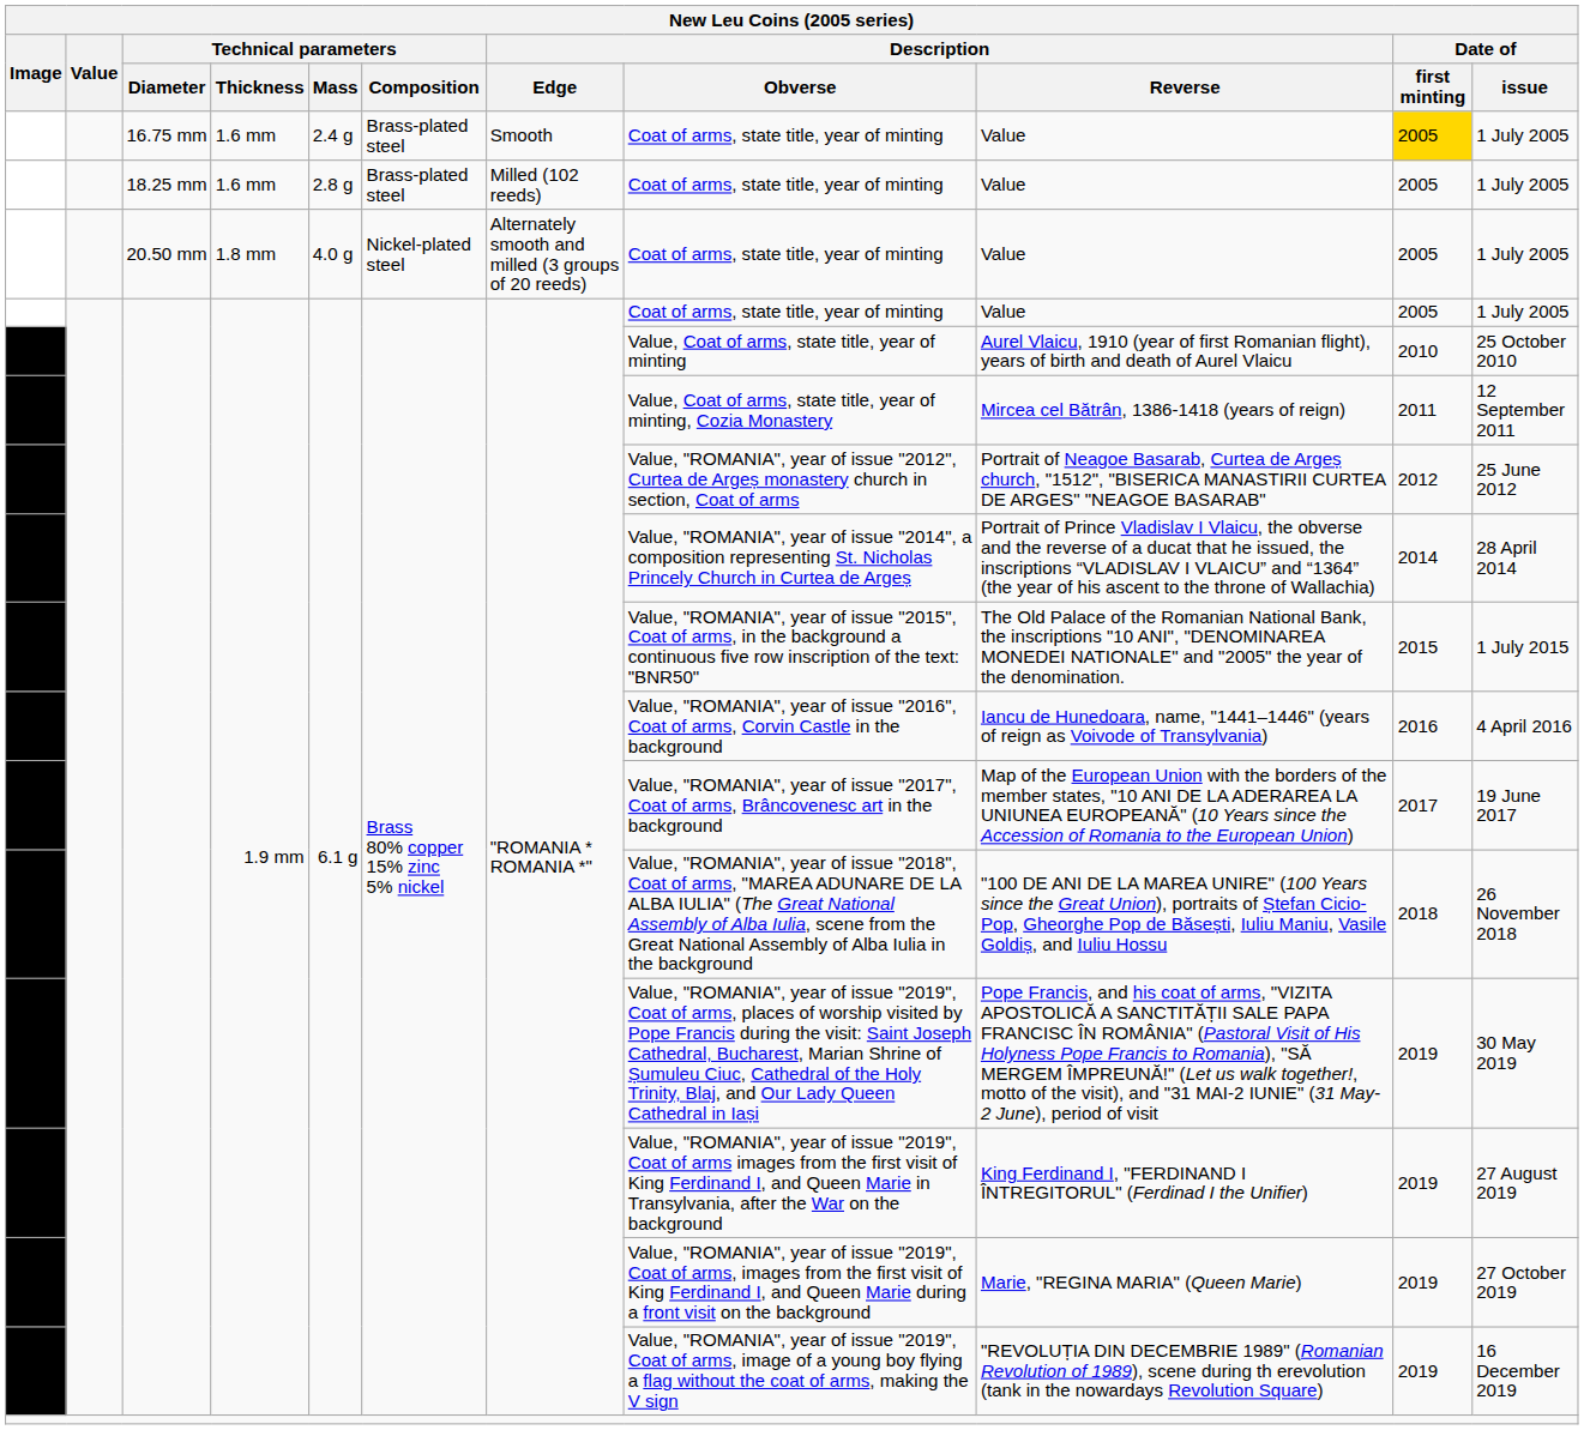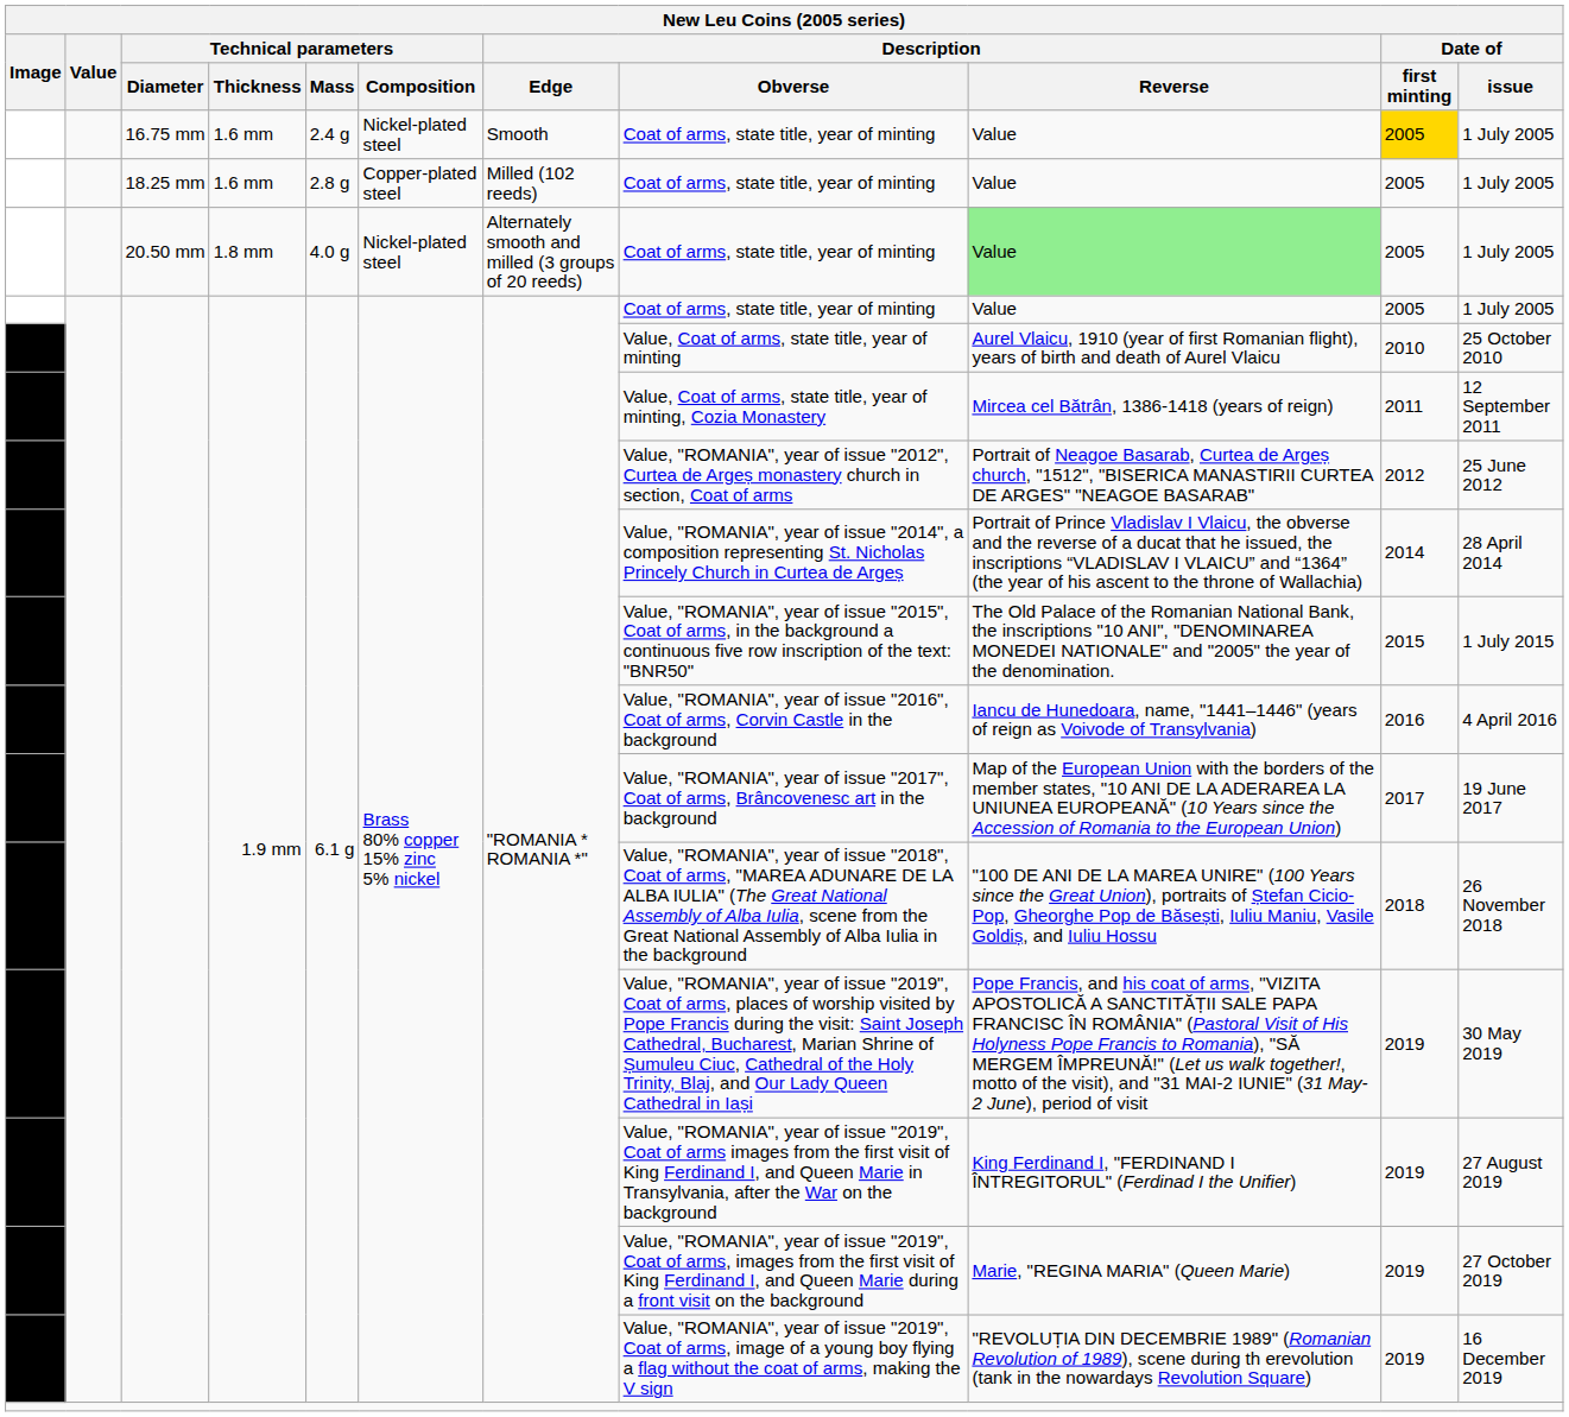 <table class="wikitable" style="font-size: 90%">
 <tr>
 <th colspan="11">New Leu Coins (2005 series)</th>
 </tr>
 <tr>
 <th rowspan="2">Image</th>
 <th rowspan="2">Value</th>
 <th colspan="4">Technical parameters</th>
 <th colspan="3">Description</th>
 <th colspan="2">Date of</th>
 </tr>
 <tr>
 <th>Diameter</th>
 <th>Thickness</th>
 <th>Mass</th>
 <th>Composition</th>
 <th>Edge</th>
 <th>Obverse</th>
 <th>Reverse</th>
 <th>first minting</th>
 <th>issue</th>
 </tr>
 <tr>
 <td align="center" bgcolor="white"></td>
 <td></td>
 <td>16.75 mm</td>
 <td>1.6 mm</td>
 <td>2.4 g</td>
-<td>Brass-plated steel</td>
+<td>Nickel-plated steel</td>
 <td>Smooth</td>
 <td><a href='#'>Coat of arms</a>, state title, year of minting</td>
 <td>Value</td>
 <td style="background: gold;">2005</td>
 <td>1 July 2005</td>
 </tr>
 <tr>
 <td align="center" bgcolor="white"></td>
 <td></td>
 <td>18.25 mm</td>
 <td>1.6 mm</td>
 <td>2.8 g</td>
-<td>Brass-plated steel</td>
+<td>Copper-plated steel</td>
 <td>Milled (102 reeds)</td>
 <td><a href='#'>Coat of arms</a>, state title, year of minting</td>
 <td>Value</td>
 <td>2005</td>
 <td>1 July 2005</td>
 </tr>
 <tr>
 <td align="center" bgcolor="white"></td>
 <td></td>
 <td>20.50 mm</td>
 <td>1.8 mm</td>
 <td>4.0 g</td>
 <td>Nickel-plated steel</td>
 <td>Alternately smooth and milled (3 groups of 20 reeds)</td>
 <td><a href='#'>Coat of arms</a>, state title, year of minting</td>
-<td>Value</td>
+<td style="background: lightgreen;">Value</td>
 <td>2005</td>
 <td>1 July 2005</td>
 </tr>
 <tr>
 <td align="center" bgcolor="white"></td>
 <td rowspan="13" align="right" ></td>
 <td rowspan="13" align="right" ></td>
 <td rowspan="13" align="right" >1.9 mm</td>
 <td rowspan="13" align="right" >6.1 g</td>
 <td rowspan="13" ><a href='#'>Brass</a><br>80% <a href='#'>copper</a><br>15% <a href='#'>zinc</a><br>5% <a href='#'>nickel</a></td>
 <td rowspan="13" >"ROMANIA * ROMANIA *"</td>
 <td><a href='#'>Coat of arms</a>, state title, year of minting</td>
 <td>Value</td>
 <td>2005</td>
 <td>1 July 2005</td>
 </tr>
 <tr>
 <td align="center" bgcolor="#000000"></td>
 <td>Value, <a href='#'>Coat of arms</a>, state title, year of minting</td>
 <td><a href='#'>Aurel Vlaicu</a>, 1910 (year of first Romanian flight), years of birth and death of Aurel Vlaicu</td>
 <td>2010</td>
 <td>25 October 2010</td>
 </tr>
 <tr>
 <td align="center" bgcolor="#000000"></td>
 <td>Value, <a href='#'>Coat of arms</a>, state title, year of minting, <a href='#'>Cozia Monastery</a></td>
 <td><a href='#'>Mircea cel Bătrân</a>, 1386-1418 (years of reign)</td>
 <td>2011</td>
 <td>12 September 2011</td>
 </tr>
 <tr>
 <td align="center" bgcolor="#000000"></td>
 <td>Value, "ROMANIA", year of issue "2012", <a href='#'>Curtea de Argeș monastery</a> church in section, <a href='#'>Coat of arms</a></td>
 <td>Portrait of <a href='#'>Neagoe Basarab</a>, <a href='#'>Curtea de Argeș church</a>, "1512", "BISERICA MANASTIRII CURTEA DE ARGES" "NEAGOE BASARAB"</td>
 <td>2012</td>
 <td>25 June 2012</td>
 </tr>
 <tr>
 <td align="center" bgcolor="#000000"></td>
 <td>Value, "ROMANIA", year of issue "2014", a composition representing <a href='#'>St. Nicholas Princely Church in Curtea de Argeș</a></td>
 <td>Portrait of Prince <a href='#'>Vladislav I Vlaicu</a>, the obverse and the reverse of a ducat that he issued, the inscriptions “VLADISLAV I VLAICU” and “1364” (the year of his ascent to the throne of Wallachia)</td>
 <td>2014</td>
 <td>28 April 2014</td>
 </tr>
 <tr>
 <td align="center" bgcolor="#000000"></td>
 <td>Value, "ROMANIA", year of issue "2015",  <a href='#'>Coat of arms</a>, in the background a continuous five row inscription of the text: "BNR50"</td>
 <td>The Old Palace of the Romanian National Bank, the inscriptions "10 ANI", "DENOMINAREA MONEDEI NATIONALE" and "2005" the year of the denomination.</td>
 <td>2015</td>
 <td>1 July 2015</td>
 </tr>
 <tr>
 <td align="center" bgcolor="#000000"></td>
 <td>Value, "ROMANIA", year of issue "2016",  <a href='#'>Coat of arms</a>, <a href='#'>Corvin Castle</a> in the background</td>
 <td><a href='#'>Iancu de Hunedoara</a>, name, "1441–1446" (years of reign as <a href='#'>Voivode of Transylvania</a>)</td>
 <td>2016</td>
 <td>4 April 2016</td>
 </tr>
 <tr>
 <td align="center" bgcolor="#000000"></td>
 <td>Value, "ROMANIA", year of issue "2017",  <a href='#'>Coat of arms</a>, <a href='#'>Brâncovenesc art</a> in the background</td>
 <td>Map of the <a href='#'>European Union</a> with the borders of the member states, "10 ANI DE LA ADERAREA LA UNIUNEA EUROPEANĂ" (<em>10 Years since the <a href='#'>Accession of Romania to the European Union</a></em>)</td>
 <td>2017</td>
 <td>19 June 2017</td>
 </tr>
 <tr>
 <td align="center" bgcolor="#000000"></td>
 <td>Value, "ROMANIA", year of issue "2018",  <a href='#'>Coat of arms</a>, "MAREA ADUNARE DE LA ALBA IULIA" (<em>The <a href='#'>Great National Assembly of Alba Iulia</a></em>, scene from the Great National Assembly of Alba Iulia in the background</td>
 <td>"100 DE ANI DE LA MAREA UNIRE" (<em>100 Years since the <a href='#'>Great Union</a></em>), portraits of <a href='#'>Ștefan Cicio-Pop</a>, <a href='#'>Gheorghe Pop de Băsești</a>, <a href='#'>Iuliu Maniu</a>, <a href='#'>Vasile Goldiș</a>, and <a href='#'>Iuliu Hossu</a></td>
 <td>2018</td>
 <td>26 November 2018</td>
 </tr>
 <tr>
 <td align="center" bgcolor="#000000"></td>
 <td>Value, "ROMANIA", year of issue "2019",  <a href='#'>Coat of arms</a>, places of worship visited by <a href='#'>Pope Francis</a> during the visit: <a href='#'>Saint Joseph Cathedral, Bucharest</a>, Marian Shrine of <a href='#'>Șumuleu Ciuc</a>, <a href='#'>Cathedral of the Holy Trinity, Blaj</a>, and <a href='#'>Our Lady Queen Cathedral in Iași</a></td>
 <td><a href='#'>Pope Francis</a>, and <a href='#'>his coat of arms</a>, "VIZITA APOSTOLICĂ A SANCTITĂȚII SALE PAPA FRANCISC ÎN ROMÂNIA" (<em><a href='#'>Pastoral Visit of His Holyness Pope Francis to Romania</a></em>), "SĂ MERGEM ÎMPREUNĂ!" (<em>Let us walk together!</em>, motto of the visit), and "31 MAI-2 IUNIE" (<em>31 May-2 June</em>), period of visit</td>
 <td>2019</td>
 <td>30 May 2019</td>
 </tr>
 <tr>
 <td align="center" bgcolor="#000000"></td>
 <td>Value, "ROMANIA", year of issue "2019", <a href='#'>Coat of arms</a> images from the first visit of King <a href='#'>Ferdinand I</a>, and Queen <a href='#'>Marie</a> in Transylvania, after the <a href='#'>War</a> on the background</td>
 <td><a href='#'>King Ferdinand I</a>, "FERDINAND I ÎNTREGITORUL" (<em>Ferdinad I the Unifier</em>)</td>
 <td>2019</td>
 <td>27 August 2019</td>
 </tr>
 <tr>
 <td align="center" bgcolor="#000000"></td>
 <td>Value, "ROMANIA", year of issue "2019", <a href='#'>Coat of arms</a>, images from the first visit of King <a href='#'>Ferdinand I</a>, and Queen <a href='#'>Marie</a> during a <a href='#'>front visit</a> on the background</td>
 <td><a href='#'>Marie</a>, "REGINA MARIA" (<em>Queen Marie</em>)</td>
 <td>2019</td>
 <td>27 October 2019</td>
 </tr>
 <tr>
 <td align="center" bgcolor="#000000"></td>
 <td>Value, "ROMANIA", year of issue "2019", <a href='#'>Coat of arms</a>, image of a young boy flying a <a href='#'> flag without the coat of arms</a>, making the <a href='#'>V sign</a></td>
 <td>"REVOLUȚIA DIN DECEMBRIE 1989" (<em><a href='#'>Romanian Revolution of 1989</a></em>), scene during th erevolution (tank in the nowardays <a href='#'>Revolution Square</a>)</td>
 <td>2019</td>
 <td>16 December 2019</td>
 </tr>
 <tr>
 <td colspan="11"></td>
 </tr>
 </table>
